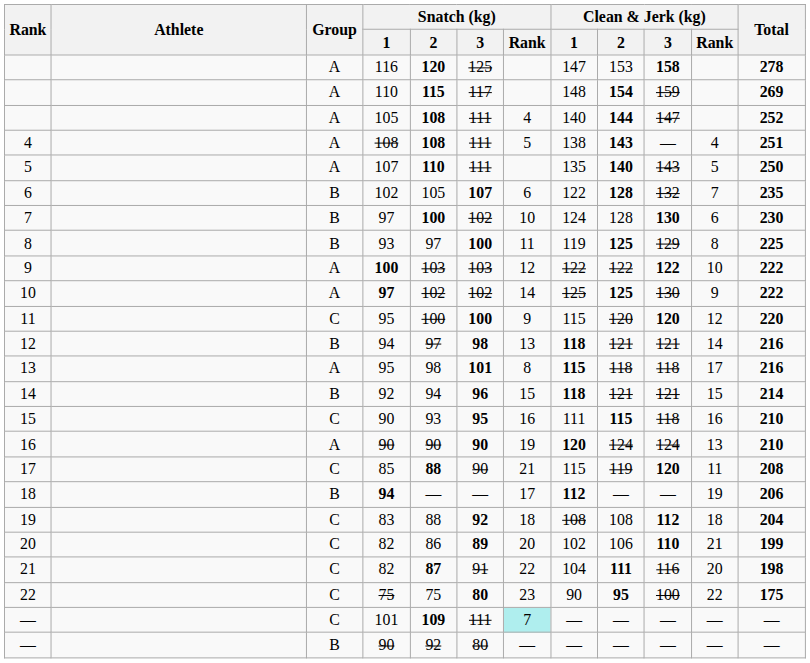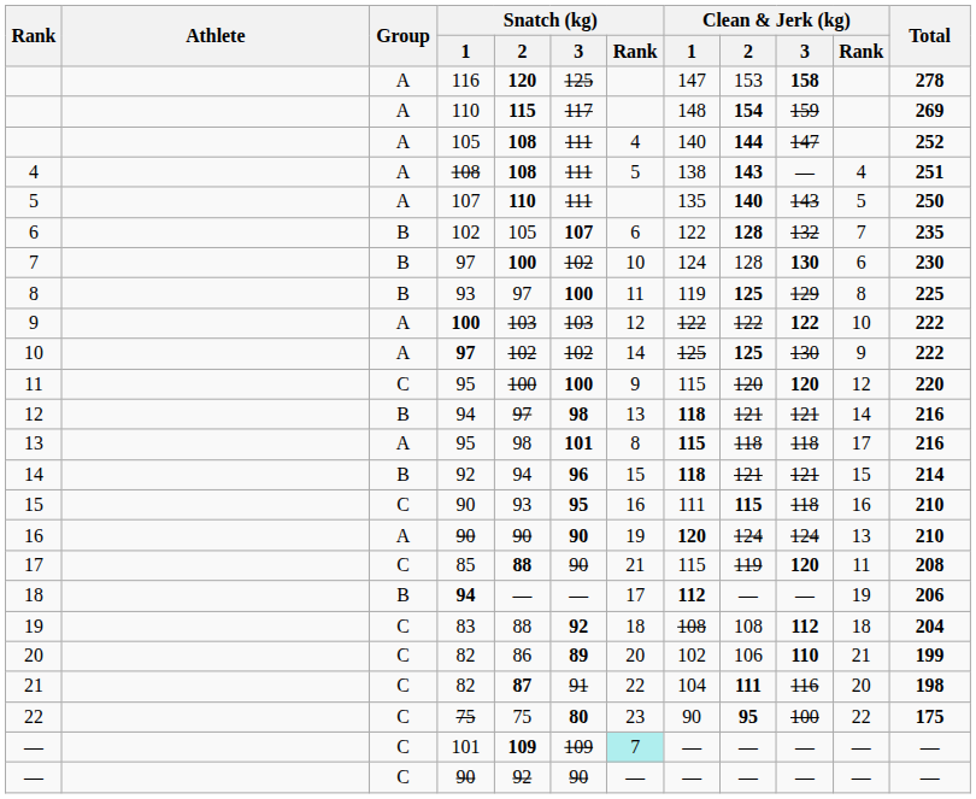 <table class = "wikitable" style="text-align:center;">
 <tr>
 <th rowspan=2 width=40>Rank</th>
 <th rowspan=2 width=250>Athlete</th>
 <th rowspan=2 width=50>Group</th>
 <th colspan=4>Snatch (kg)</th>
 <th colspan=4>Clean & Jerk (kg)</th>
 <th rowspan=2 width=60>Total</th>
 </tr>
 <tr>
 <th width=40>1</th>
 <th width=40>2</th>
 <th width=40>3</th>
 <th width=40>Rank</th>
 <th width=40>1</th>
 <th width=40>2</th>
 <th width=40>3</th>
 <th width=40>Rank</th>
 </tr>
 <tr>
 <td></td>
 <td align=left></td>
 <td>A</td>
 <td>116</td>
 <td><strong>120</strong></td>
 <td><s>125</s></td>
 <td></td>
 <td>147</td>
 <td>153</td>
 <td><strong>158</strong></td>
 <td></td>
 <td><strong>278</strong></td>
 </tr>
 <tr>
 <td></td>
 <td align=left></td>
 <td>A</td>
 <td>110</td>
 <td><strong>115</strong></td>
 <td><s>117</s></td>
 <td></td>
 <td>148</td>
 <td><strong>154</strong></td>
 <td><s>159</s></td>
 <td></td>
 <td><strong>269</strong></td>
 </tr>
 <tr>
 <td></td>
 <td align=left></td>
 <td>A</td>
 <td>105</td>
 <td><strong>108</strong></td>
 <td><s>111</s></td>
 <td>4</td>
 <td>140</td>
 <td><strong>144</strong></td>
 <td><s>147</s></td>
 <td></td>
 <td><strong>252</strong></td>
 </tr>
 <tr>
 <td>4</td>
 <td align=left></td>
 <td>A</td>
 <td><s>108</s></td>
 <td><strong>108</strong></td>
 <td><s>111</s></td>
 <td>5</td>
 <td>138</td>
 <td><strong>143</strong></td>
 <td>—</td>
 <td>4</td>
 <td><strong>251</strong></td>
 </tr>
 <tr>
 <td>5</td>
 <td align=left></td>
 <td>A</td>
 <td>107</td>
 <td><strong>110</strong></td>
 <td><s>111</s></td>
 <td></td>
 <td>135</td>
 <td><strong>140</strong></td>
 <td><s>143</s></td>
 <td>5</td>
 <td><strong>250</strong></td>
 </tr>
 <tr>
 <td>6</td>
 <td align=left></td>
 <td>B</td>
 <td>102</td>
 <td>105</td>
 <td><strong>107</strong></td>
 <td>6</td>
 <td>122</td>
 <td><strong>128</strong></td>
 <td><s>132</s></td>
 <td>7</td>
 <td><strong>235</strong></td>
 </tr>
 <tr>
 <td>7</td>
 <td align=left></td>
 <td>B</td>
 <td>97</td>
 <td><strong>100</strong></td>
 <td><s>102</s></td>
 <td>10</td>
 <td>124</td>
 <td>128</td>
 <td><strong>130</strong></td>
 <td>6</td>
 <td><strong>230</strong></td>
 </tr>
 <tr>
 <td>8</td>
 <td align=left></td>
 <td>B</td>
 <td>93</td>
 <td>97</td>
 <td><strong>100</strong></td>
 <td>11</td>
 <td>119</td>
 <td><strong>125</strong></td>
 <td><s>129</s></td>
 <td>8</td>
 <td><strong>225</strong></td>
 </tr>
 <tr>
 <td>9</td>
 <td align=left></td>
 <td>A</td>
 <td><strong>100</strong></td>
 <td><s>103</s></td>
 <td><s>103</s></td>
 <td>12</td>
 <td><s>122</s></td>
 <td><s>122</s></td>
 <td><strong>122</strong></td>
 <td>10</td>
 <td><strong>222</strong></td>
 </tr>
 <tr>
 <td>10</td>
 <td align=left></td>
 <td>A</td>
 <td><strong>97</strong></td>
 <td><s>102</s></td>
 <td><s>102</s></td>
 <td>14</td>
 <td><s>125</s></td>
 <td><strong>125</strong></td>
 <td><s>130</s></td>
 <td>9</td>
 <td><strong>222</strong></td>
 </tr>
 <tr>
 <td>11</td>
 <td align=left></td>
 <td>C</td>
 <td>95</td>
 <td><s>100</s></td>
 <td><strong>100</strong></td>
 <td>9</td>
 <td>115</td>
 <td><s>120</s></td>
 <td><strong>120</strong></td>
 <td>12</td>
 <td><strong>220</strong></td>
 </tr>
 <tr>
 <td>12</td>
 <td align=left></td>
 <td>B</td>
 <td>94</td>
 <td><s>97</s></td>
 <td><strong>98</strong></td>
 <td>13</td>
 <td><strong>118</strong></td>
 <td><s>121</s></td>
 <td><s>121</s></td>
 <td>14</td>
 <td><strong>216</strong></td>
 </tr>
 <tr>
 <td>13</td>
 <td align=left></td>
 <td>A</td>
 <td>95</td>
 <td>98</td>
 <td><strong>101</strong></td>
 <td>8</td>
 <td><strong>115</strong></td>
 <td><s>118</s></td>
 <td><s>118</s></td>
 <td>17</td>
 <td><strong>216</strong></td>
 </tr>
 <tr>
 <td>14</td>
 <td align=left></td>
 <td>B</td>
 <td>92</td>
 <td>94</td>
 <td><strong>96</strong></td>
 <td>15</td>
 <td><strong>118</strong></td>
 <td><s>121</s></td>
 <td><s>121</s></td>
 <td>15</td>
 <td><strong>214</strong></td>
 </tr>
 <tr>
 <td>15</td>
 <td align=left></td>
 <td>C</td>
 <td>90</td>
 <td>93</td>
 <td><strong>95</strong></td>
 <td>16</td>
 <td>111</td>
 <td><strong>115</strong></td>
 <td><s>118</s></td>
 <td>16</td>
 <td><strong>210</strong></td>
 </tr>
 <tr>
 <td>16</td>
 <td align=left></td>
 <td>A</td>
 <td><s>90</s></td>
 <td><s>90</s></td>
 <td><strong>90</strong></td>
 <td>19</td>
 <td><strong>120</strong></td>
 <td><s>124</s></td>
 <td><s>124</s></td>
 <td>13</td>
 <td><strong>210</strong></td>
 </tr>
 <tr>
 <td>17</td>
 <td align=left></td>
 <td>C</td>
 <td>85</td>
 <td><strong>88</strong></td>
 <td><s>90</s></td>
 <td>21</td>
 <td>115</td>
 <td><s>119</s></td>
 <td><strong>120</strong></td>
 <td>11</td>
 <td><strong>208</strong></td>
 </tr>
 <tr>
 <td>18</td>
 <td align=left></td>
 <td>B</td>
 <td><strong>94</strong></td>
 <td>—</td>
 <td>—</td>
 <td>17</td>
 <td><strong>112</strong></td>
 <td>—</td>
 <td>—</td>
 <td>19</td>
 <td><strong>206</strong></td>
 </tr>
 <tr>
 <td>19</td>
 <td align=left></td>
 <td>C</td>
 <td>83</td>
 <td>88</td>
 <td><strong>92</strong></td>
 <td>18</td>
 <td><s>108</s></td>
 <td>108</td>
 <td><strong>112</strong></td>
 <td>18</td>
 <td><strong>204</strong></td>
 </tr>
 <tr>
 <td>20</td>
 <td align=left></td>
 <td>C</td>
 <td>82</td>
 <td>86</td>
 <td><strong>89</strong></td>
 <td>20</td>
 <td>102</td>
 <td>106</td>
 <td><strong>110</strong></td>
 <td>21</td>
 <td><strong>199</strong></td>
 </tr>
 <tr>
 <td>21</td>
 <td align=left></td>
 <td>C</td>
 <td>82</td>
 <td><strong>87</strong></td>
 <td><s>91</s></td>
 <td>22</td>
 <td>104</td>
 <td><strong>111</strong></td>
 <td><s>116</s></td>
 <td>20</td>
 <td><strong>198</strong></td>
 </tr>
 <tr>
 <td>22</td>
 <td align=left></td>
 <td>C</td>
 <td><s>75</s></td>
 <td>75</td>
 <td><strong>80</strong></td>
 <td>23</td>
 <td>90</td>
 <td><strong>95</strong></td>
 <td><s>100</s></td>
 <td>22</td>
 <td><strong>175</strong></td>
 </tr>
 <tr>
 <td>—</td>
 <td align=left></td>
 <td>C</td>
 <td>101</td>
 <td><strong>109</strong></td>
-<td><s>111</s></td>
+<td><s>109</s></td>
 <td style="background: paleturquoise;">7</td>
 <td>—</td>
 <td>—</td>
 <td>—</td>
 <td>—</td>
 <td>—</td>
 </tr>
 <tr>
 <td>—</td>
 <td align=left></td>
-<td>B</td>
+<td>C</td>
 <td><s>90</s></td>
 <td><s>92</s></td>
-<td><s>80</s></td>
+<td><s>90</s></td>
 <td>—</td>
 <td>—</td>
 <td>—</td>
 <td>—</td>
 <td>—</td>
 <td>—</td>
 </tr>
 </table>
